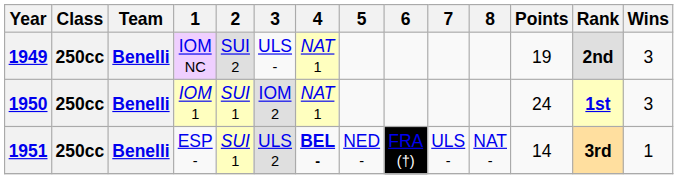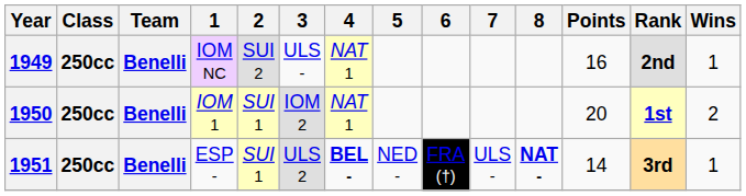 <table class="wikitable" style="text-align:center; font-size:95%">
 <tr>
 <th>Year</th>
 <th>Class</th>
 <th>Team</th>
 <th>1</th>
 <th>2</th>
 <th>3</th>
 <th>4</th>
 <th>5</th>
 <th>6</th>
 <th>7</th>
 <th>8</th>
 <th>Points</th>
 <th>Rank</th>
 <th>Wins</th>
 </tr>
 <tr>
 <th><a href='#'>1949</a></th>
 <th>250cc</th>
 <th><a href='#'>Benelli</a></th>
 <td style="background:#EFCFFF;"><a href='#'>IOM</a><br><small>NC</small></td>
 <td style="background:#DFDFDF;"><a href='#'>SUI</a><br><small>2</small></td>
 <td><a href='#'>ULS</a><br><small>-</small></td>
 <td style="background:#FFFFBF;"><em><a href='#'>NAT</a></em><br><small>1</small></td>
 <td></td>
 <td></td>
 <td></td>
 <td></td>
-<td>19</td>
+<td>16</td>
 <td style="background:#DFDFDF;"><strong>2nd</strong></td>
-<td>3</td>
+<td>1</td>
 </tr>
 <tr>
 <th><a href='#'>1950</a></th>
 <th>250cc</th>
 <th><a href='#'>Benelli</a></th>
 <td style="background:#FFFFBF;"><em><a href='#'>IOM</a></em><br><small>1</small></td>
 <td style="background:#FFFFBF;"><em><a href='#'>SUI</a></em><br><small>1</small></td>
 <td style="background:#DFDFDF;"><a href='#'>IOM</a><br><small>2</small></td>
 <td style="background:#FFFFBF;"><em><a href='#'>NAT</a></em><br><small>1</small></td>
 <td></td>
 <td></td>
 <td></td>
 <td></td>
-<td>24</td>
+<td>20</td>
 <td style="background:#FFFFBF;"><strong><a href='#'>1st</a></strong></td>
-<td>3</td>
+<td>2</td>
 </tr>
 <tr>
 <th><a href='#'>1951</a></th>
 <th>250cc</th>
 <th><a href='#'>Benelli</a></th>
 <td><a href='#'>ESP</a><br><small>-</small></td>
 <td style="background:#FFFFBF;"><em><a href='#'>SUI</a></em><br><small>1</small></td>
 <td style="background:#DFDFDF;"><a href='#'>ULS</a><br><small>2</small></td>
 <td><strong><a href='#'>BEL</a><br><small>-</small></strong></td>
 <td><a href='#'>NED</a><br><small>-</small></td>
 <td bgcolor="#000000" style="color:white"><a href='#'>FRA</a><br><small>(†)</small></td>
 <td><a href='#'>ULS</a><br><small>-</small></td>
-<td><a href='#'>NAT</a><br><small>-</small></td>
+<td><strong><a href='#'>NAT</a><br><small>-</small></strong></td>
 <td>14</td>
 <td style="background:#FFDF9F;"><strong>3rd</strong></td>
 <td>1</td>
 </tr>
 <tr>
 </tr>
 </table>
